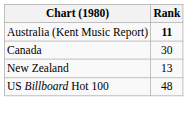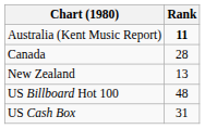 <table class="wikitable sortable">
 <tr>
 <th align="left">Chart (1980)</th>
 <th style="text-align:center;">Rank</th>
 </tr>
 <tr>
 <td>Australia (Kent Music Report)</td>
 <td style="text-align:center;"><strong>11</strong></td>
 </tr>
 <tr>
 <td>Canada</td>
-<td style="text-align:center;">30</td>
+<td style="text-align:center;">28</td>
 </tr>
 <tr>
 <td>New Zealand</td>
 <td style="text-align:center;">13</td>
 </tr>
 <tr>
 <td>US <em>Billboard</em> Hot 100</td>
 <td style="text-align:center;">48</td>
 </tr>
+<tr>
+<td>US <em>Cash Box</em></td>
+<td style="text-align:center;">31</td>
+</tr>
 </table>
